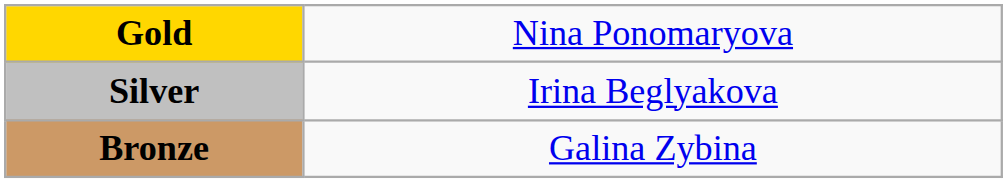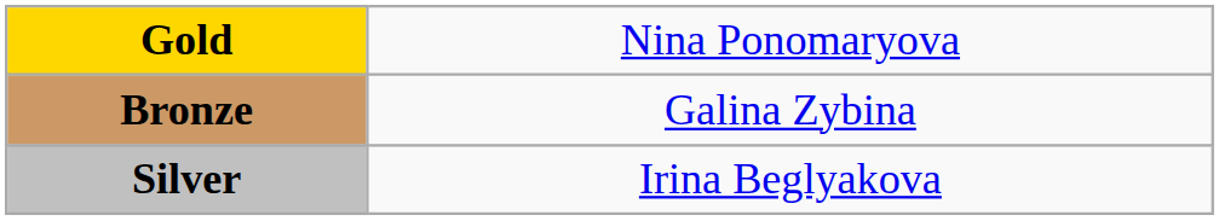 <table class="wikitable" style="text-align:center; " width="35%">
 <tr>
 <td bgcolor="gold"><strong>Gold</strong></td>
 <td><a href='#'>Nina Ponomaryova</a><br>  <small><em></em></small></td>
 </tr>
 <tr>
+<td bgcolor="CC9966"><strong>Bronze</strong></td>
+<td><a href='#'>Galina Zybina</a><br>  <small><em></em></small></td>
+</tr>
+<tr>
 <td bgcolor="silver"><strong>Silver</strong></td>
 <td><a href='#'>Irina Beglyakova</a><br>  <small><em></em></small></td>
 </tr>
-<tr>
-<td bgcolor="CC9966"><strong>Bronze</strong></td>
-<td><a href='#'>Galina Zybina</a><br>  <small><em></em></small></td>
-</tr>
 </table>
